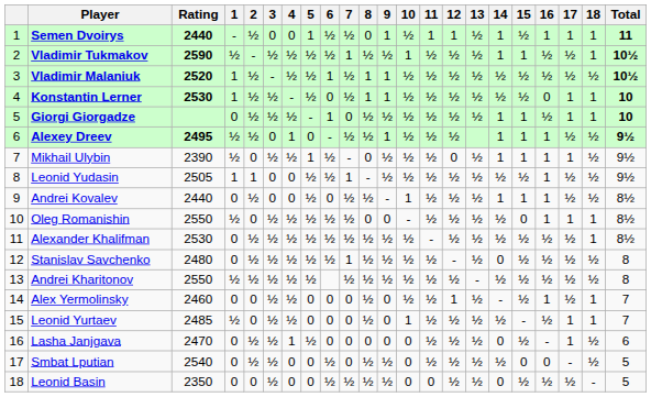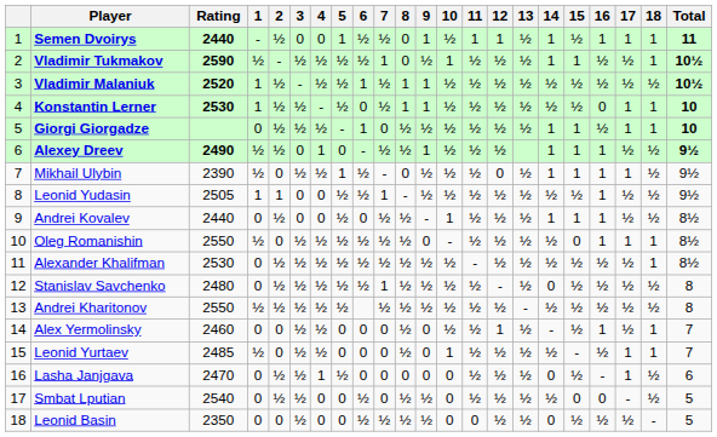 <table class="wikitable" border="1" width="800px">
 <tr>
 <th></th>
 <th>Player</th>
 <th>Rating</th>
 <th>1</th>
 <th>2</th>
 <th>3</th>
 <th>4</th>
 <th>5</th>
 <th>6</th>
 <th>7</th>
 <th>8</th>
 <th>9</th>
 <th>10</th>
 <th>11</th>
 <th>12</th>
 <th>13</th>
 <th>14</th>
 <th>15</th>
 <th>16</th>
 <th>17</th>
 <th>18</th>
 <th>Total</th>
 </tr>
 <tr align=center style="background:#ccffcc;">
 <td>1</td>
 <td align=left> <strong><a href='#'>Semen Dvoirys</a></strong></td>
 <td><strong>2440</strong></td>
 <td>-</td>
 <td>½</td>
 <td>0</td>
 <td>0</td>
 <td>1</td>
 <td>½</td>
 <td>½</td>
 <td>0</td>
 <td>1</td>
 <td>½</td>
 <td>1</td>
 <td>1</td>
 <td>½</td>
 <td>1</td>
 <td>½</td>
 <td>1</td>
 <td>1</td>
 <td>1</td>
 <td align=center><strong>11</strong></td>
 </tr>
 <tr align=center style="background:#ccffcc;">
 <td>2</td>
 <td align=left> <strong><a href='#'>Vladimir Tukmakov</a></strong></td>
 <td><strong>2590</strong></td>
 <td>½</td>
 <td>-</td>
 <td>½</td>
 <td>½</td>
 <td>½</td>
 <td>½</td>
 <td>1</td>
-<td>½</td>
+<td>0</td>
 <td>½</td>
 <td>1</td>
 <td>½</td>
 <td>½</td>
 <td>½</td>
 <td>1</td>
 <td>1</td>
 <td>½</td>
 <td>½</td>
 <td>1</td>
 <td align=center><strong>10½</strong></td>
 </tr>
 <tr align=center style="background:#ccffcc;">
 <td>3</td>
 <td align=left> <strong><a href='#'>Vladimir Malaniuk</a></strong></td>
 <td><strong>2520</strong></td>
 <td>1</td>
 <td>½</td>
 <td>-</td>
 <td>½</td>
 <td>½</td>
 <td>1</td>
 <td>½</td>
 <td>1</td>
 <td>1</td>
 <td>½</td>
 <td>½</td>
 <td>½</td>
 <td>½</td>
 <td>½</td>
 <td>½</td>
 <td>½</td>
 <td>½</td>
 <td>½</td>
 <td align=center><strong>10½</strong></td>
 </tr>
 <tr align=center style="background:#ccffcc;">
 <td>4</td>
 <td align=left> <strong><a href='#'>Konstantin Lerner</a></strong></td>
 <td><strong>2530</strong></td>
 <td>1</td>
 <td>½</td>
 <td>½</td>
 <td>-</td>
 <td>½</td>
 <td>0</td>
 <td>½</td>
 <td>1</td>
 <td>1</td>
 <td>½</td>
 <td>½</td>
 <td>½</td>
 <td>½</td>
 <td>½</td>
 <td>½</td>
 <td>0</td>
 <td>1</td>
 <td>1</td>
 <td align=center><strong>10</strong></td>
 </tr>
 <tr align=center style="background:#ccffcc;">
 <td>5</td>
 <td align=left> <strong><a href='#'>Giorgi Giorgadze</a></strong></td>
 <td></td>
 <td>0</td>
 <td>½</td>
 <td>½</td>
 <td>½</td>
 <td>-</td>
 <td>1</td>
 <td>0</td>
 <td>½</td>
 <td>½</td>
 <td>½</td>
 <td>½</td>
 <td>½</td>
 <td>½</td>
 <td>1</td>
 <td>1</td>
 <td>½</td>
 <td>1</td>
 <td>1</td>
 <td align=center><strong>10</strong></td>
 </tr>
 <tr align=center style="background:#ccffcc;">
 <td>6</td>
 <td align=left> <strong><a href='#'>Alexey Dreev</a></strong></td>
-<td><strong>2495</strong></td>
+<td><strong>2490</strong></td>
 <td>½</td>
 <td>½</td>
 <td>0</td>
 <td>1</td>
 <td>0</td>
 <td>-</td>
 <td>½</td>
 <td>½</td>
 <td>1</td>
 <td>½</td>
 <td>½</td>
 <td>½</td>
 <td></td>
 <td>1</td>
 <td>1</td>
 <td>1</td>
 <td>½</td>
 <td>½</td>
 <td align=center><strong>9½</strong></td>
 </tr>
 <tr align=center>
 <td>7</td>
 <td align=left> <a href='#'>Mikhail Ulybin</a></td>
 <td>2390</td>
 <td>½</td>
 <td>0</td>
 <td>½</td>
 <td>½</td>
 <td>1</td>
 <td>½</td>
 <td>-</td>
 <td>0</td>
 <td>½</td>
 <td>½</td>
 <td>½</td>
 <td>0</td>
 <td>½</td>
 <td>1</td>
 <td>1</td>
 <td>1</td>
 <td>1</td>
 <td>½</td>
 <td align=center>9½</td>
 </tr>
 <tr align=center>
 <td>8</td>
 <td align=left> <a href='#'>Leonid Yudasin</a></td>
 <td>2505</td>
 <td>1</td>
 <td>1</td>
 <td>0</td>
 <td>0</td>
 <td>½</td>
 <td>½</td>
 <td>1</td>
 <td>-</td>
 <td>½</td>
 <td>½</td>
 <td>½</td>
 <td>½</td>
 <td>½</td>
 <td>½</td>
 <td>½</td>
 <td>1</td>
 <td>½</td>
 <td>½</td>
 <td align=center>9½</td>
 </tr>
 <tr align=center>
 <td>9</td>
 <td align=left> <a href='#'>Andrei Kovalev</a></td>
 <td>2440</td>
 <td>0</td>
 <td>½</td>
 <td>0</td>
 <td>0</td>
 <td>½</td>
 <td>0</td>
 <td>½</td>
 <td>½</td>
 <td>-</td>
 <td>1</td>
 <td>½</td>
 <td>½</td>
 <td>½</td>
 <td>1</td>
 <td>1</td>
 <td>1</td>
 <td>½</td>
 <td>½</td>
 <td align=center>8½</td>
 </tr>
 <tr align=center>
 <td>10</td>
 <td align=left> <a href='#'>Oleg Romanishin</a></td>
 <td>2550</td>
 <td>½</td>
 <td>0</td>
 <td>½</td>
 <td>½</td>
 <td>½</td>
 <td>½</td>
 <td>½</td>
-<td>0</td>
+<td>½</td>
 <td>0</td>
 <td>-</td>
 <td>½</td>
 <td>½</td>
 <td>½</td>
 <td>½</td>
 <td>0</td>
 <td>1</td>
 <td>1</td>
 <td>1</td>
 <td align=center>8½</td>
 </tr>
 <tr align=center>
 <td>11</td>
 <td align=left> <a href='#'>Alexander Khalifman</a></td>
 <td>2530</td>
 <td>0</td>
 <td>½</td>
 <td>½</td>
 <td>½</td>
 <td>½</td>
 <td>½</td>
 <td>½</td>
 <td>½</td>
 <td>½</td>
 <td>½</td>
 <td>-</td>
 <td>½</td>
 <td>½</td>
 <td>½</td>
 <td>½</td>
 <td>½</td>
 <td>½</td>
 <td>1</td>
 <td align=center>8½</td>
 </tr>
 <tr align=center>
 <td>12</td>
 <td align=left> <a href='#'>Stanislav Savchenko</a></td>
 <td>2480</td>
 <td>0</td>
 <td>½</td>
 <td>½</td>
 <td>½</td>
 <td>½</td>
 <td>½</td>
 <td>1</td>
 <td>½</td>
 <td>½</td>
 <td>½</td>
 <td>½</td>
 <td>-</td>
 <td>½</td>
 <td>0</td>
 <td>½</td>
 <td>½</td>
 <td>½</td>
 <td>½</td>
 <td align=center>8</td>
 </tr>
 <tr align=center>
 <td>13</td>
 <td align=left> <a href='#'>Andrei Kharitonov</a></td>
 <td>2550</td>
 <td>½</td>
 <td>½</td>
 <td>½</td>
 <td>½</td>
 <td>½</td>
 <td></td>
 <td>½</td>
 <td>½</td>
 <td>½</td>
 <td>½</td>
 <td>½</td>
 <td>½</td>
 <td>-</td>
 <td>½</td>
 <td>½</td>
 <td>½</td>
 <td>½</td>
 <td>½</td>
 <td align=center>8</td>
 </tr>
 <tr align=center>
 <td>14</td>
 <td align=left> <a href='#'>Alex Yermolinsky</a></td>
 <td>2460</td>
 <td>0</td>
 <td>0</td>
 <td>½</td>
 <td>½</td>
 <td>0</td>
 <td>0</td>
 <td>0</td>
 <td>½</td>
 <td>0</td>
 <td>½</td>
 <td>½</td>
 <td>1</td>
 <td>½</td>
 <td>-</td>
 <td>½</td>
 <td>1</td>
 <td>½</td>
 <td>1</td>
 <td align=center>7</td>
 </tr>
 <tr align=center>
 <td>15</td>
 <td align=left> <a href='#'>Leonid Yurtaev</a></td>
 <td>2485</td>
 <td>½</td>
 <td>0</td>
 <td>½</td>
 <td>½</td>
 <td>0</td>
 <td>0</td>
 <td>0</td>
 <td>½</td>
 <td>0</td>
 <td>1</td>
 <td>½</td>
 <td>½</td>
 <td>½</td>
 <td>½</td>
 <td>-</td>
 <td>½</td>
 <td>1</td>
 <td>1</td>
 <td align=center>7</td>
 </tr>
 <tr align=center>
 <td>16</td>
 <td align=left> <a href='#'>Lasha Janjgava</a></td>
 <td>2470</td>
 <td>0</td>
 <td>½</td>
 <td>½</td>
 <td>1</td>
 <td>½</td>
 <td>0</td>
 <td>0</td>
 <td>0</td>
 <td>0</td>
 <td>0</td>
 <td>½</td>
 <td>½</td>
 <td>½</td>
 <td>0</td>
 <td>½</td>
 <td>-</td>
 <td>1</td>
 <td>½</td>
 <td align=center>6</td>
 </tr>
 <tr align=center>
 <td>17</td>
 <td align=left> <a href='#'>Smbat Lputian</a></td>
 <td>2540</td>
 <td>0</td>
 <td>½</td>
 <td>½</td>
 <td>0</td>
 <td>0</td>
 <td>½</td>
 <td>0</td>
 <td>½</td>
 <td>½</td>
 <td>0</td>
 <td>½</td>
 <td>½</td>
 <td>½</td>
 <td>½</td>
 <td>0</td>
 <td>0</td>
 <td>-</td>
 <td>½</td>
 <td align=center>5</td>
 </tr>
 <tr align=center>
 <td>18</td>
 <td align=left> <a href='#'>Leonid Basin</a></td>
 <td>2350</td>
 <td>0</td>
 <td>0</td>
 <td>½</td>
 <td>0</td>
 <td>0</td>
 <td>½</td>
 <td>½</td>
 <td>½</td>
 <td>½</td>
 <td>0</td>
 <td>0</td>
 <td>½</td>
 <td>½</td>
 <td>0</td>
 <td>½</td>
 <td>½</td>
 <td>½</td>
 <td>-</td>
 <td align=center>5</td>
 </tr>
 </table>
